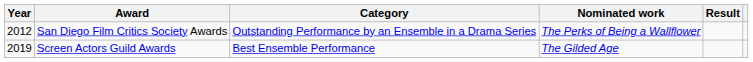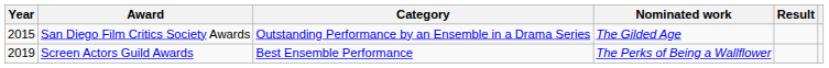 <table class=wikitable>
 <tr>
 <th>Year</th>
 <th>Award</th>
 <th>Category</th>
 <th>Nominated work</th>
 <th>Result</th>
 <th></th>
 </tr>
 <tr>
-<td>2012</td>
+<td>2015</td>
 <td><a href='#'>San Diego Film Critics Society</a> Awards</td>
 <td><a href='#'>Outstanding Performance by an Ensemble in a Drama Series</a></td>
-<td><em><a href='#'>The Perks of Being a Wallflower</a></em></td>
+<td><em><a href='#'>The Gilded Age</a></em></td>
 <td></td>
 <td style="text-align:center;"></td>
 </tr>
 <tr>
 <td align="center">2019</td>
 <td><a href='#'>Screen Actors Guild Awards</a></td>
 <td><a href='#'>Best Ensemble Performance</a></td>
-<td><em><a href='#'>The Gilded Age</a></em></td>
+<td><em><a href='#'>The Perks of Being a Wallflower</a></em></td>
 <td></td>
 <td align="center"></td>
 </tr>
 </table>
